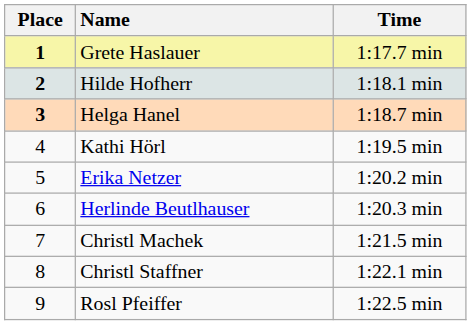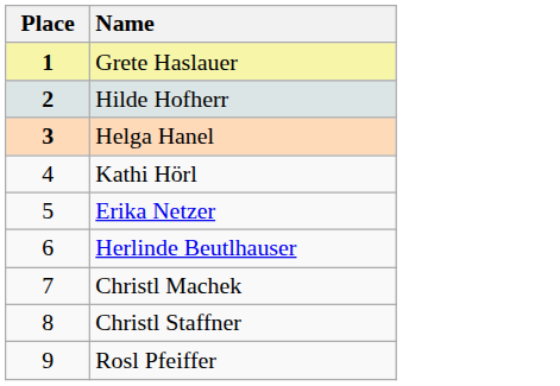 <table class="wikitable" style="text-align:center">
 <tr>
 <th width="50">Place</th>
 <th width="200" style="text-align:left">Name</th>
-<th width="100">Time</th>
 </tr>
 <tr bgcolor="#F7F6A8">
 <td><strong>1</strong></td>
 <td align="left">Grete Haslauer</td>
-<td>1:17.7 min</td>
 </tr>
 <tr bgcolor="#DCE5E5">
 <td><strong>2</strong></td>
 <td align="left">Hilde Hofherr</td>
-<td>1:18.1 min</td>
 </tr>
 <tr bgcolor="#FFDAB9">
 <td><strong>3</strong></td>
 <td align="left">Helga Hanel</td>
-<td>1:18.7 min</td>
 </tr>
 <tr>
 <td>4</td>
 <td align="left">Kathi Hörl</td>
-<td>1:19.5 min</td>
 </tr>
 <tr>
 <td>5</td>
 <td align="left"><a href='#'>Erika Netzer</a></td>
-<td>1:20.2 min</td>
 </tr>
 <tr>
 <td>6</td>
 <td align="left"><a href='#'>Herlinde Beutlhauser</a></td>
-<td>1:20.3 min</td>
 </tr>
 <tr>
 <td>7</td>
 <td align="left">Christl Machek</td>
-<td>1:21.5 min</td>
 </tr>
 <tr>
 <td>8</td>
 <td align="left">Christl Staffner</td>
-<td>1:22.1 min</td>
 </tr>
 <tr>
 <td>9</td>
 <td align="left">Rosl Pfeiffer</td>
-<td>1:22.5 min</td>
 </tr>
 </table>
